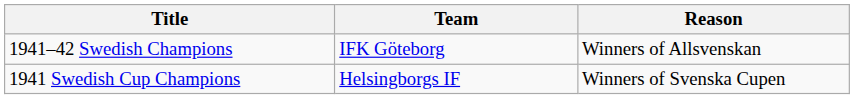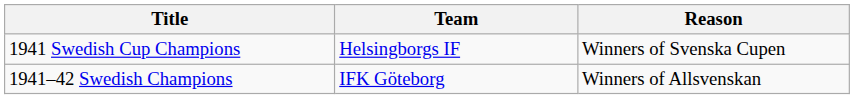 <table class="wikitable" style="text-align: left;">
 <tr>
 <th style="width: 275px;">Title</th>
 <th style="width: 200px;">Team</th>
 <th style="width: 225px;">Reason</th>
 </tr>
 <tr>
+<td>1941 <a href='#'>Swedish Cup Champions</a></td>
+<td><a href='#'>Helsingborgs IF</a></td>
+<td>Winners of Svenska Cupen</td>
+</tr>
+<tr>
 <td>1941–42 <a href='#'>Swedish Champions</a></td>
 <td><a href='#'>IFK Göteborg</a></td>
 <td>Winners of Allsvenskan</td>
 </tr>
-<tr>
-<td>1941 <a href='#'>Swedish Cup Champions</a></td>
-<td><a href='#'>Helsingborgs IF</a></td>
-<td>Winners of Svenska Cupen</td>
-</tr>
 </table>
